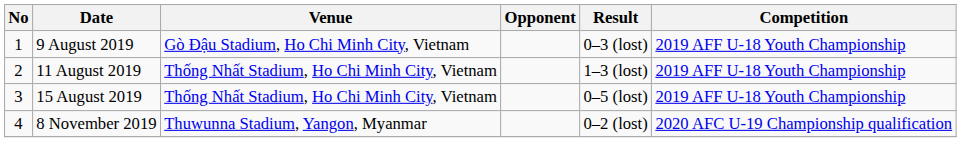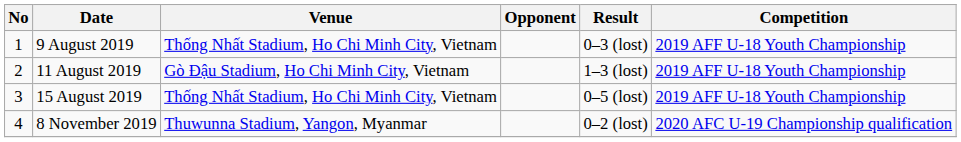 <table class="wikitable">
 <tr>
 <th>No</th>
 <th>Date</th>
 <th>Venue</th>
 <th>Opponent</th>
 <th>Result</th>
 <th>Competition</th>
 </tr>
 <tr>
 <td align=center>1</td>
 <td>9 August 2019</td>
-<td><a href='#'>Gò Đậu Stadium</a>, <a href='#'>Ho Chi Minh City</a>, Vietnam</td>
+<td><a href='#'>Thống Nhất Stadium</a>, <a href='#'>Ho Chi Minh City</a>, Vietnam</td>
 <td></td>
 <td align=center>0–3 (lost)</td>
 <td><a href='#'>2019 AFF U-18 Youth Championship</a></td>
 </tr>
 <tr>
 <td align=center>2</td>
 <td>11 August 2019</td>
-<td><a href='#'>Thống Nhất Stadium</a>, <a href='#'>Ho Chi Minh City</a>, Vietnam</td>
+<td><a href='#'>Gò Đậu Stadium</a>, <a href='#'>Ho Chi Minh City</a>, Vietnam</td>
 <td></td>
 <td align=center>1–3 (lost)</td>
 <td><a href='#'>2019 AFF U-18 Youth Championship</a></td>
 </tr>
 <tr>
 <td align=center>3</td>
 <td>15 August 2019</td>
 <td><a href='#'>Thống Nhất Stadium</a>, <a href='#'>Ho Chi Minh City</a>, Vietnam</td>
 <td></td>
 <td align=center>0–5 (lost)</td>
 <td><a href='#'>2019 AFF U-18 Youth Championship</a></td>
 </tr>
 <tr>
 <td align=center>4</td>
 <td>8 November 2019</td>
 <td><a href='#'>Thuwunna Stadium</a>, <a href='#'>Yangon</a>, Myanmar</td>
 <td></td>
 <td align=center>0–2 (lost)</td>
 <td><a href='#'>2020 AFC U-19 Championship qualification</a></td>
 </tr>
 <tr>
 </tr>
 </table>
